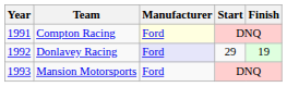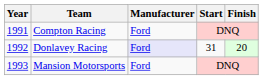 <table class="wikitable" style="font-size: 90%;">
 <tr>
 <th>Year</th>
 <th>Team</th>
 <th>Manufacturer</th>
 <th>Start</th>
 <th>Finish</th>
 </tr>
 <tr>
 <td><a href='#'>1991</a></td>
 <td><a href='#'>Compton Racing</a></td>
-<td style="background: lightyellow;"><a href='#'>Ford</a></td>
+<td><a href='#'>Ford</a></td>
 <td align=center colspan=2 style="background:#FFCFCF;">DNQ</td>
 </tr>
 <tr>
 <td><a href='#'>1992</a></td>
 <td><a href='#'>Donlavey Racing</a></td>
 <td style="background: lavender;"><a href='#'>Ford</a></td>
-<td align=center>29</td>
-<td align=center style="background:#DFFFDF;">19</td>
+<td align=center>31</td>
+<td align=center style="background:#DFFFDF;">20</td>
 </tr>
 <tr>
 <td><a href='#'>1993</a></td>
 <td><a href='#'>Mansion Motorsports</a></td>
 <td><a href='#'>Ford</a></td>
 <td align=center colspan=2 style="background:#FFCFCF;">DNQ</td>
 </tr>
 </table>
